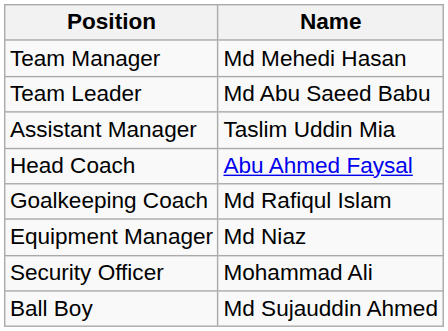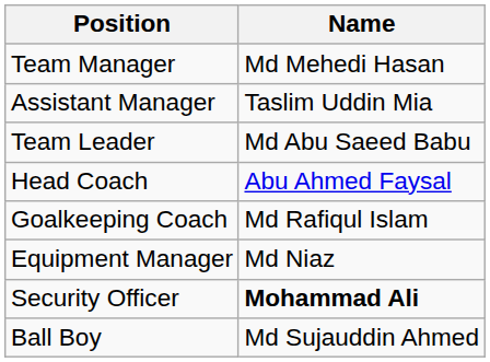 <table class="wikitable">
 <tr>
 <th>Position</th>
 <th>Name</th>
 </tr>
 <tr>
 <td>Team Manager</td>
 <td> Md Mehedi Hasan</td>
 </tr>
 <tr>
+<td>Assistant Manager</td>
+<td> Taslim Uddin Mia</td>
+</tr>
+<tr>
 <td>Team Leader</td>
 <td> Md Abu Saeed Babu</td>
-</tr>
-<tr>
-<td>Assistant Manager</td>
-<td> Taslim Uddin Mia</td>
 </tr>
 <tr>
 <td>Head Coach</td>
 <td> <a href='#'>Abu Ahmed Faysal</a></td>
 </tr>
 <tr>
 <td>Goalkeeping Coach</td>
 <td> Md Rafiqul Islam</td>
 </tr>
 <tr>
 <td>Equipment Manager</td>
 <td> Md Niaz</td>
 </tr>
 <tr>
 <td>Security Officer</td>
-<td> Mohammad Ali</td>
+<td><strong> Mohammad Ali</strong></td>
 </tr>
 <tr>
 <td>Ball Boy</td>
 <td> Md Sujauddin Ahmed</td>
 </tr>
 </table>
